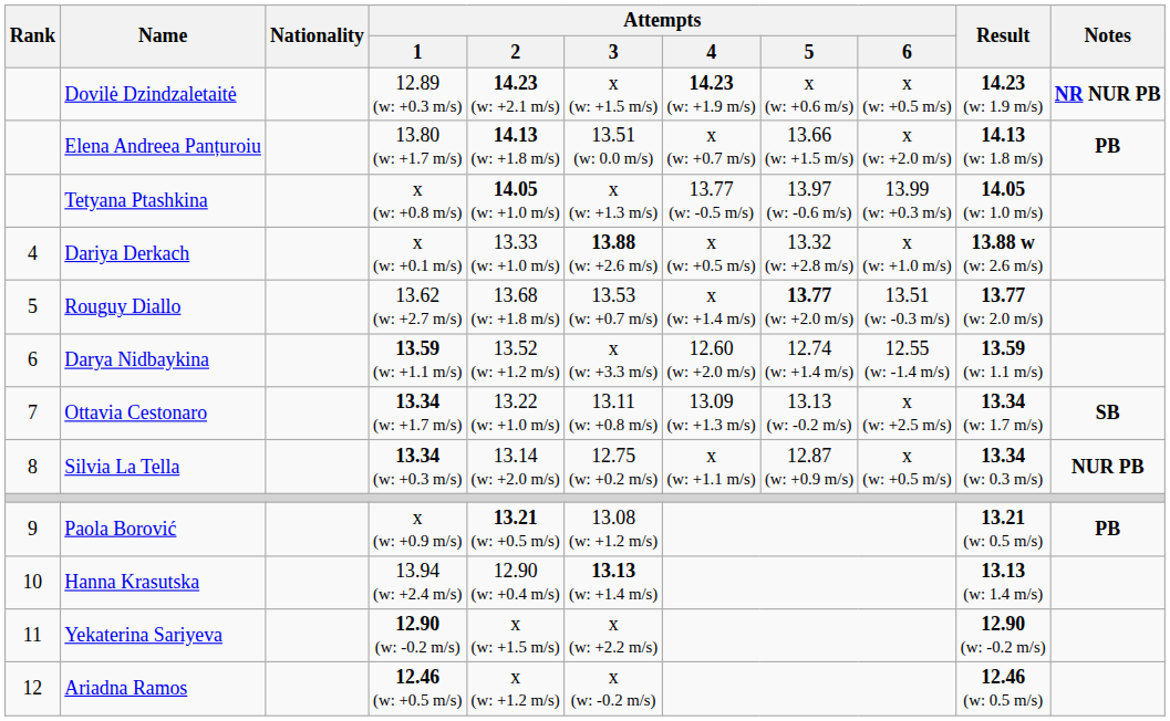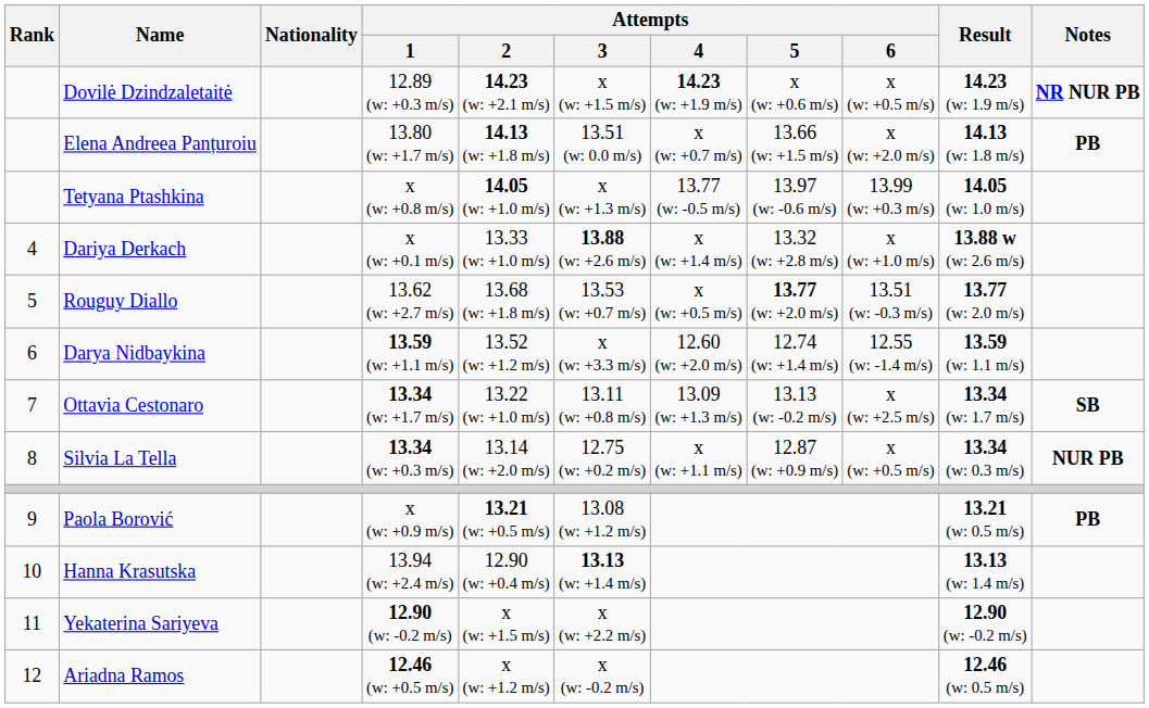 <table class="wikitable sortable" style="text-align:center">
 <tr>
 <th rowspan=2>Rank</th>
 <th rowspan=2>Name</th>
 <th rowspan=2>Nationality</th>
 <th colspan=6>Attempts</th>
 <th rowspan=2>Result</th>
 <th rowspan=2>Notes</th>
 </tr>
 <tr>
 <th>1</th>
 <th>2</th>
 <th>3</th>
 <th>4</th>
 <th>5</th>
 <th>6</th>
 </tr>
 <tr>
 <td></td>
 <td align=left><a href='#'>Dovilė Dzindzaletaitė</a></td>
 <td align=left></td>
 <td>12.89<br><small>(w: +0.3 m/s)</small></td>
 <td><strong>14.23</strong><br><small>(w: +2.1 m/s)</small></td>
 <td>x<br><small>(w: +1.5 m/s)</small></td>
 <td><strong>14.23</strong><br><small>(w: +1.9 m/s)</small></td>
 <td>x<br><small>(w: +0.6 m/s)</small></td>
 <td>x<br><small>(w: +0.5 m/s)</small></td>
 <td><strong>14.23</strong><br><small>(w: 1.9 m/s)</small></td>
 <td><strong><a href='#'>NR</a> NUR PB</strong></td>
 </tr>
 <tr>
 <td></td>
 <td align=left><a href='#'>Elena Andreea Panțuroiu</a></td>
 <td align=left></td>
 <td>13.80<br><small>(w: +1.7 m/s)</small></td>
 <td><strong>14.13</strong><br><small>(w: +1.8 m/s)</small></td>
 <td>13.51<br><small>(w: 0.0 m/s)</small></td>
 <td>x<br><small>(w: +0.7 m/s)</small></td>
 <td>13.66<br><small>(w: +1.5 m/s)</small></td>
 <td>x<br><small>(w: +2.0 m/s)</small></td>
 <td><strong>14.13</strong><br><small>(w: 1.8 m/s)</small></td>
 <td><strong>PB</strong></td>
 </tr>
 <tr>
 <td></td>
 <td align=left><a href='#'>Tetyana Ptashkina</a></td>
 <td align=left></td>
 <td>x<br><small>(w: +0.8 m/s)</small></td>
 <td><strong>14.05</strong><br><small>(w: +1.0 m/s)</small></td>
 <td>x<br><small>(w: +1.3 m/s)</small></td>
 <td>13.77<br><small>(w: -0.5 m/s)</small></td>
 <td>13.97<br><small>(w: -0.6 m/s)</small></td>
 <td>13.99<br><small>(w: +0.3 m/s)</small></td>
 <td><strong>14.05</strong><br><small>(w: 1.0 m/s)</small></td>
 <td></td>
 </tr>
 <tr>
 <td>4</td>
 <td align=left><a href='#'>Dariya Derkach</a></td>
 <td align=left></td>
 <td>x<br><small>(w: +0.1 m/s)</small></td>
 <td>13.33<br><small>(w: +1.0 m/s)</small></td>
 <td><strong>13.88</strong><br><small>(w: +2.6 m/s)</small></td>
-<td>x<br><small>(w: +0.5 m/s)</small></td>
+<td>x<br><small>(w: +1.4 m/s)</small></td>
 <td>13.32<br><small>(w: +2.8 m/s)</small></td>
 <td>x<br><small>(w: +1.0 m/s)</small></td>
 <td><strong>13.88</strong> <strong>w</strong><br><small>(w: 2.6 m/s)</small></td>
 <td></td>
 </tr>
 <tr>
 <td>5</td>
 <td align=left><a href='#'>Rouguy Diallo</a></td>
 <td align=left></td>
 <td>13.62<br><small>(w: +2.7 m/s)</small></td>
 <td>13.68<br><small>(w: +1.8 m/s)</small></td>
 <td>13.53<br><small>(w: +0.7 m/s)</small></td>
-<td>x<br><small>(w: +1.4 m/s)</small></td>
+<td>x<br><small>(w: +0.5 m/s)</small></td>
 <td><strong>13.77</strong><br><small>(w: +2.0 m/s)</small></td>
 <td>13.51<br><small>(w: -0.3 m/s)</small></td>
 <td><strong>13.77</strong><br><small>(w: 2.0 m/s)</small></td>
 <td></td>
 </tr>
 <tr>
 <td>6</td>
 <td align=left><a href='#'>Darya Nidbaykina</a></td>
 <td align=left></td>
 <td><strong>13.59</strong><br><small>(w: +1.1 m/s)</small></td>
 <td>13.52<br><small>(w: +1.2 m/s)</small></td>
 <td>x<br><small>(w: +3.3 m/s)</small></td>
 <td>12.60<br><small>(w: +2.0 m/s)</small></td>
 <td>12.74<br><small>(w: +1.4 m/s)</small></td>
 <td>12.55<br><small>(w: -1.4 m/s)</small></td>
 <td><strong>13.59</strong><br><small>(w: 1.1 m/s)</small></td>
 <td></td>
 </tr>
 <tr>
 <td>7</td>
 <td align=left><a href='#'>Ottavia Cestonaro</a></td>
 <td align=left></td>
 <td><strong>13.34</strong><br><small>(w: +1.7 m/s)</small></td>
 <td>13.22<br><small>(w: +1.0 m/s)</small></td>
 <td>13.11<br><small>(w: +0.8 m/s)</small></td>
 <td>13.09<br><small>(w: +1.3 m/s)</small></td>
 <td>13.13<br><small>(w: -0.2 m/s)</small></td>
 <td>x<br><small>(w: +2.5 m/s)</small></td>
 <td><strong>13.34</strong><br><small>(w: 1.7 m/s)</small></td>
 <td><strong>SB</strong></td>
 </tr>
 <tr>
 <td>8</td>
 <td align=left><a href='#'>Silvia La Tella</a></td>
 <td align=left></td>
 <td><strong>13.34</strong><br><small>(w: +0.3 m/s)</small></td>
 <td>13.14<br><small>(w: +2.0 m/s)</small></td>
 <td>12.75<br><small>(w: +0.2 m/s)</small></td>
 <td>x<br><small>(w: +1.1 m/s)</small></td>
 <td>12.87<br><small>(w: +0.9 m/s)</small></td>
 <td>x<br><small>(w: +0.5 m/s)</small></td>
 <td><strong>13.34</strong><br><small>(w: 0.3 m/s)</small></td>
 <td><strong>NUR PB</strong></td>
 </tr>
 <tr>
 <td colspan=11 bgcolor=lightgray></td>
 </tr>
 <tr>
 <td>9</td>
 <td align=left><a href='#'>Paola Borović</a></td>
 <td align=left></td>
 <td>x<br><small>(w: +0.9 m/s)</small></td>
 <td><strong>13.21</strong><br><small>(w: +0.5 m/s)</small></td>
 <td>13.08<br><small>(w: +1.2 m/s)</small></td>
 <td colspan=3></td>
 <td><strong>13.21</strong><br><small>(w: 0.5 m/s)</small></td>
 <td><strong>PB</strong></td>
 </tr>
 <tr>
 <td>10</td>
 <td align=left><a href='#'>Hanna Krasutska</a></td>
 <td align=left></td>
 <td>13.94<br><small>(w: +2.4 m/s)</small></td>
 <td>12.90<br><small>(w: +0.4 m/s)</small></td>
 <td><strong>13.13</strong><br><small>(w: +1.4 m/s)</small></td>
 <td colspan=3></td>
 <td><strong>13.13</strong><br><small>(w: 1.4 m/s)</small></td>
 <td></td>
 </tr>
 <tr>
 <td>11</td>
 <td align=left><a href='#'>Yekaterina Sariyeva</a></td>
 <td align=left></td>
 <td><strong>12.90</strong><br><small>(w: -0.2 m/s)</small></td>
 <td>x<br><small>(w: +1.5 m/s)</small></td>
 <td>x<br><small>(w: +2.2 m/s)</small></td>
 <td colspan=3></td>
 <td><strong>12.90</strong><br><small>(w: -0.2 m/s)</small></td>
 <td></td>
 </tr>
 <tr>
 <td>12</td>
 <td align=left><a href='#'>Ariadna Ramos</a></td>
 <td align=left></td>
 <td><strong>12.46</strong><br><small>(w: +0.5 m/s)</small></td>
 <td>x<br><small>(w: +1.2 m/s)</small></td>
 <td>x<br><small>(w: -0.2 m/s)</small></td>
 <td colspan=3></td>
 <td><strong>12.46</strong><br><small>(w: 0.5 m/s)</small></td>
 <td></td>
 </tr>
 </table>
